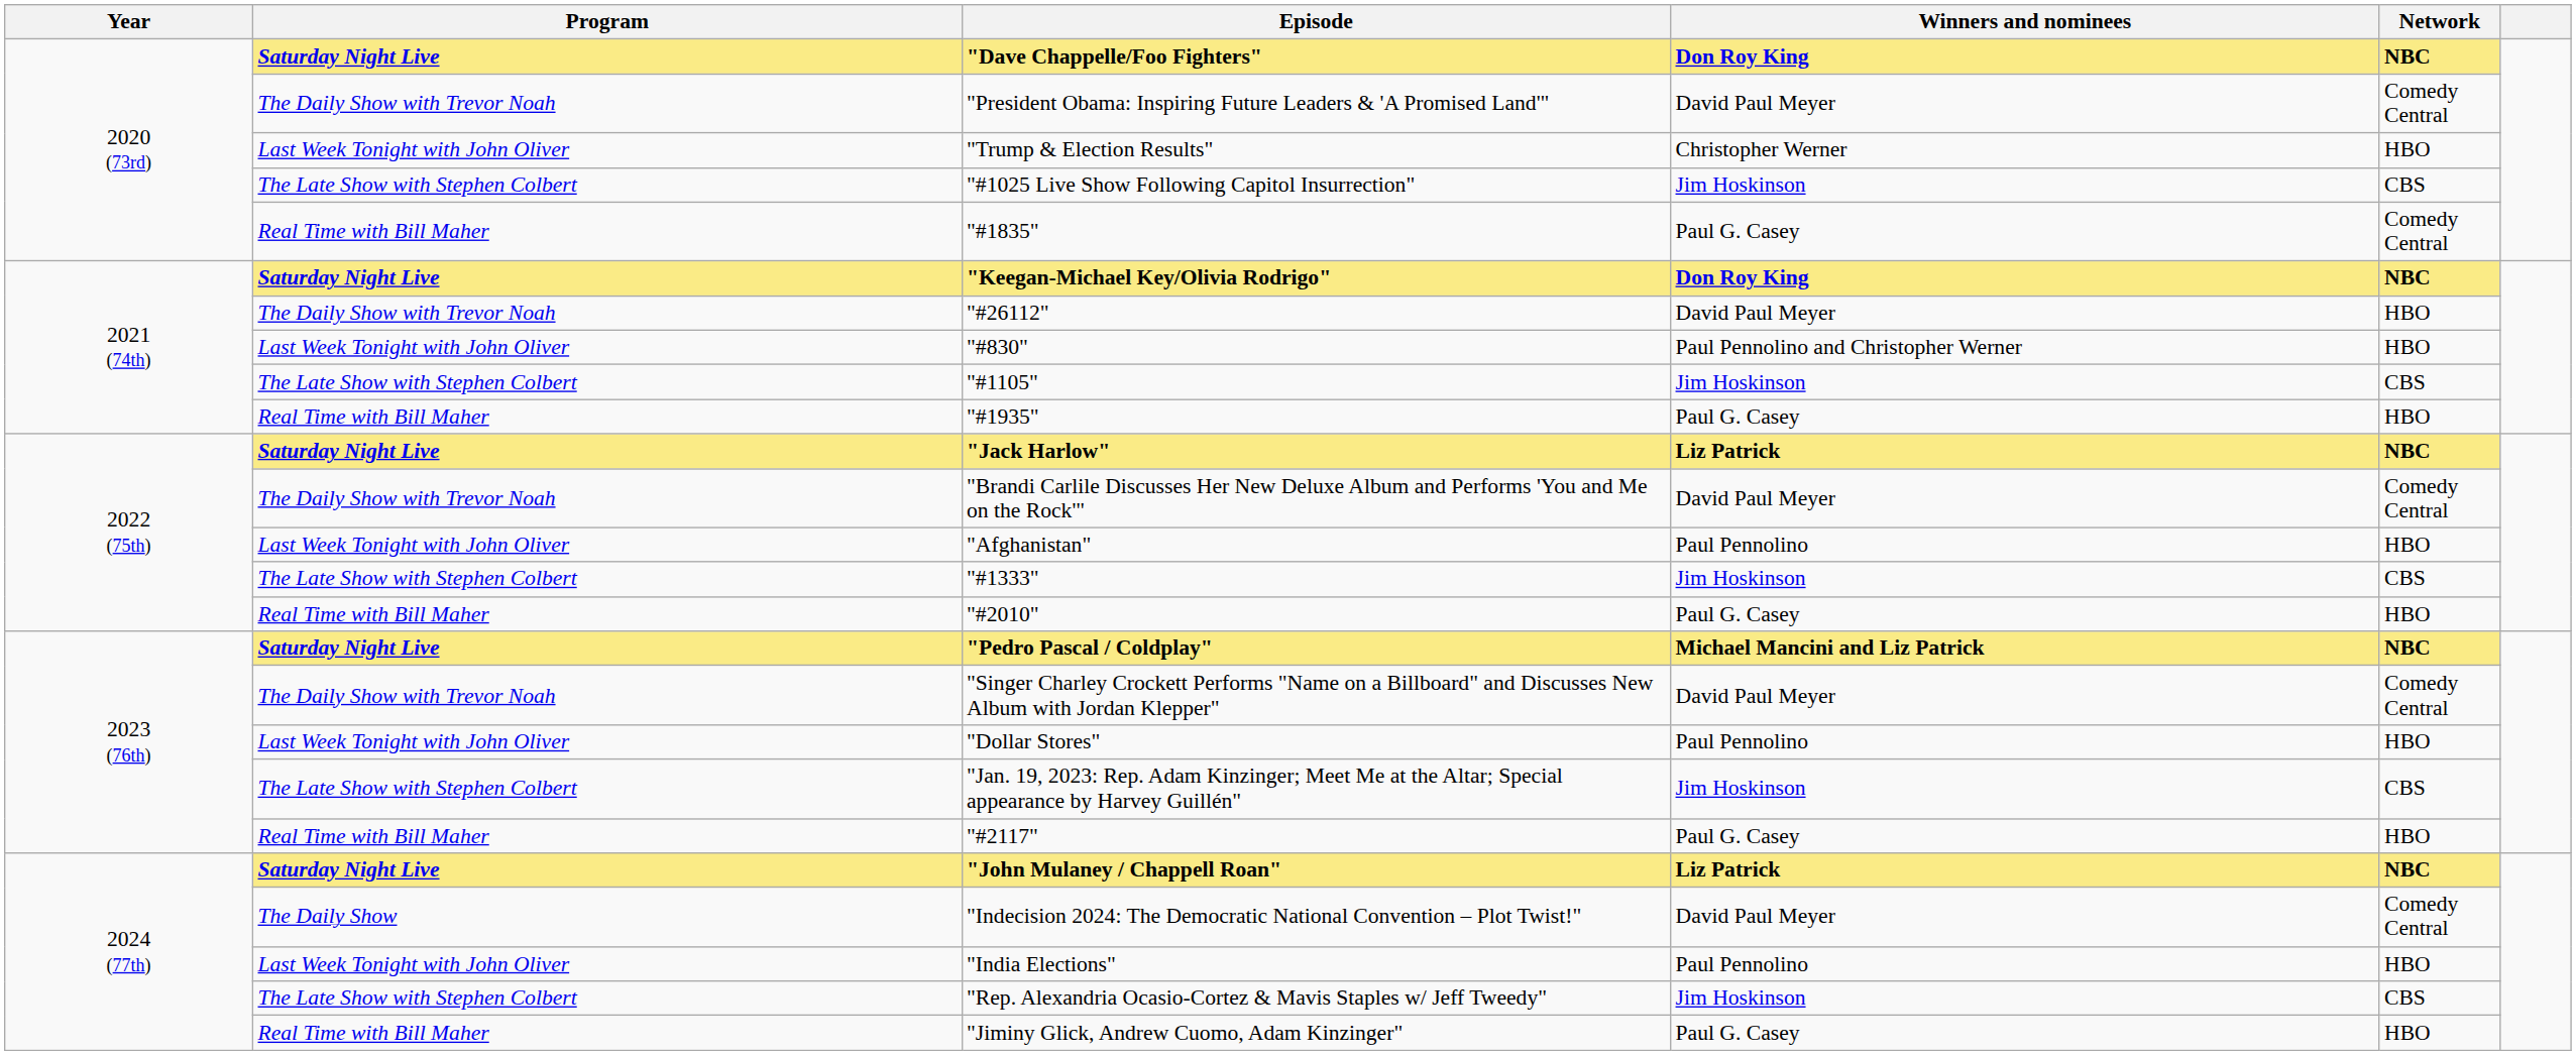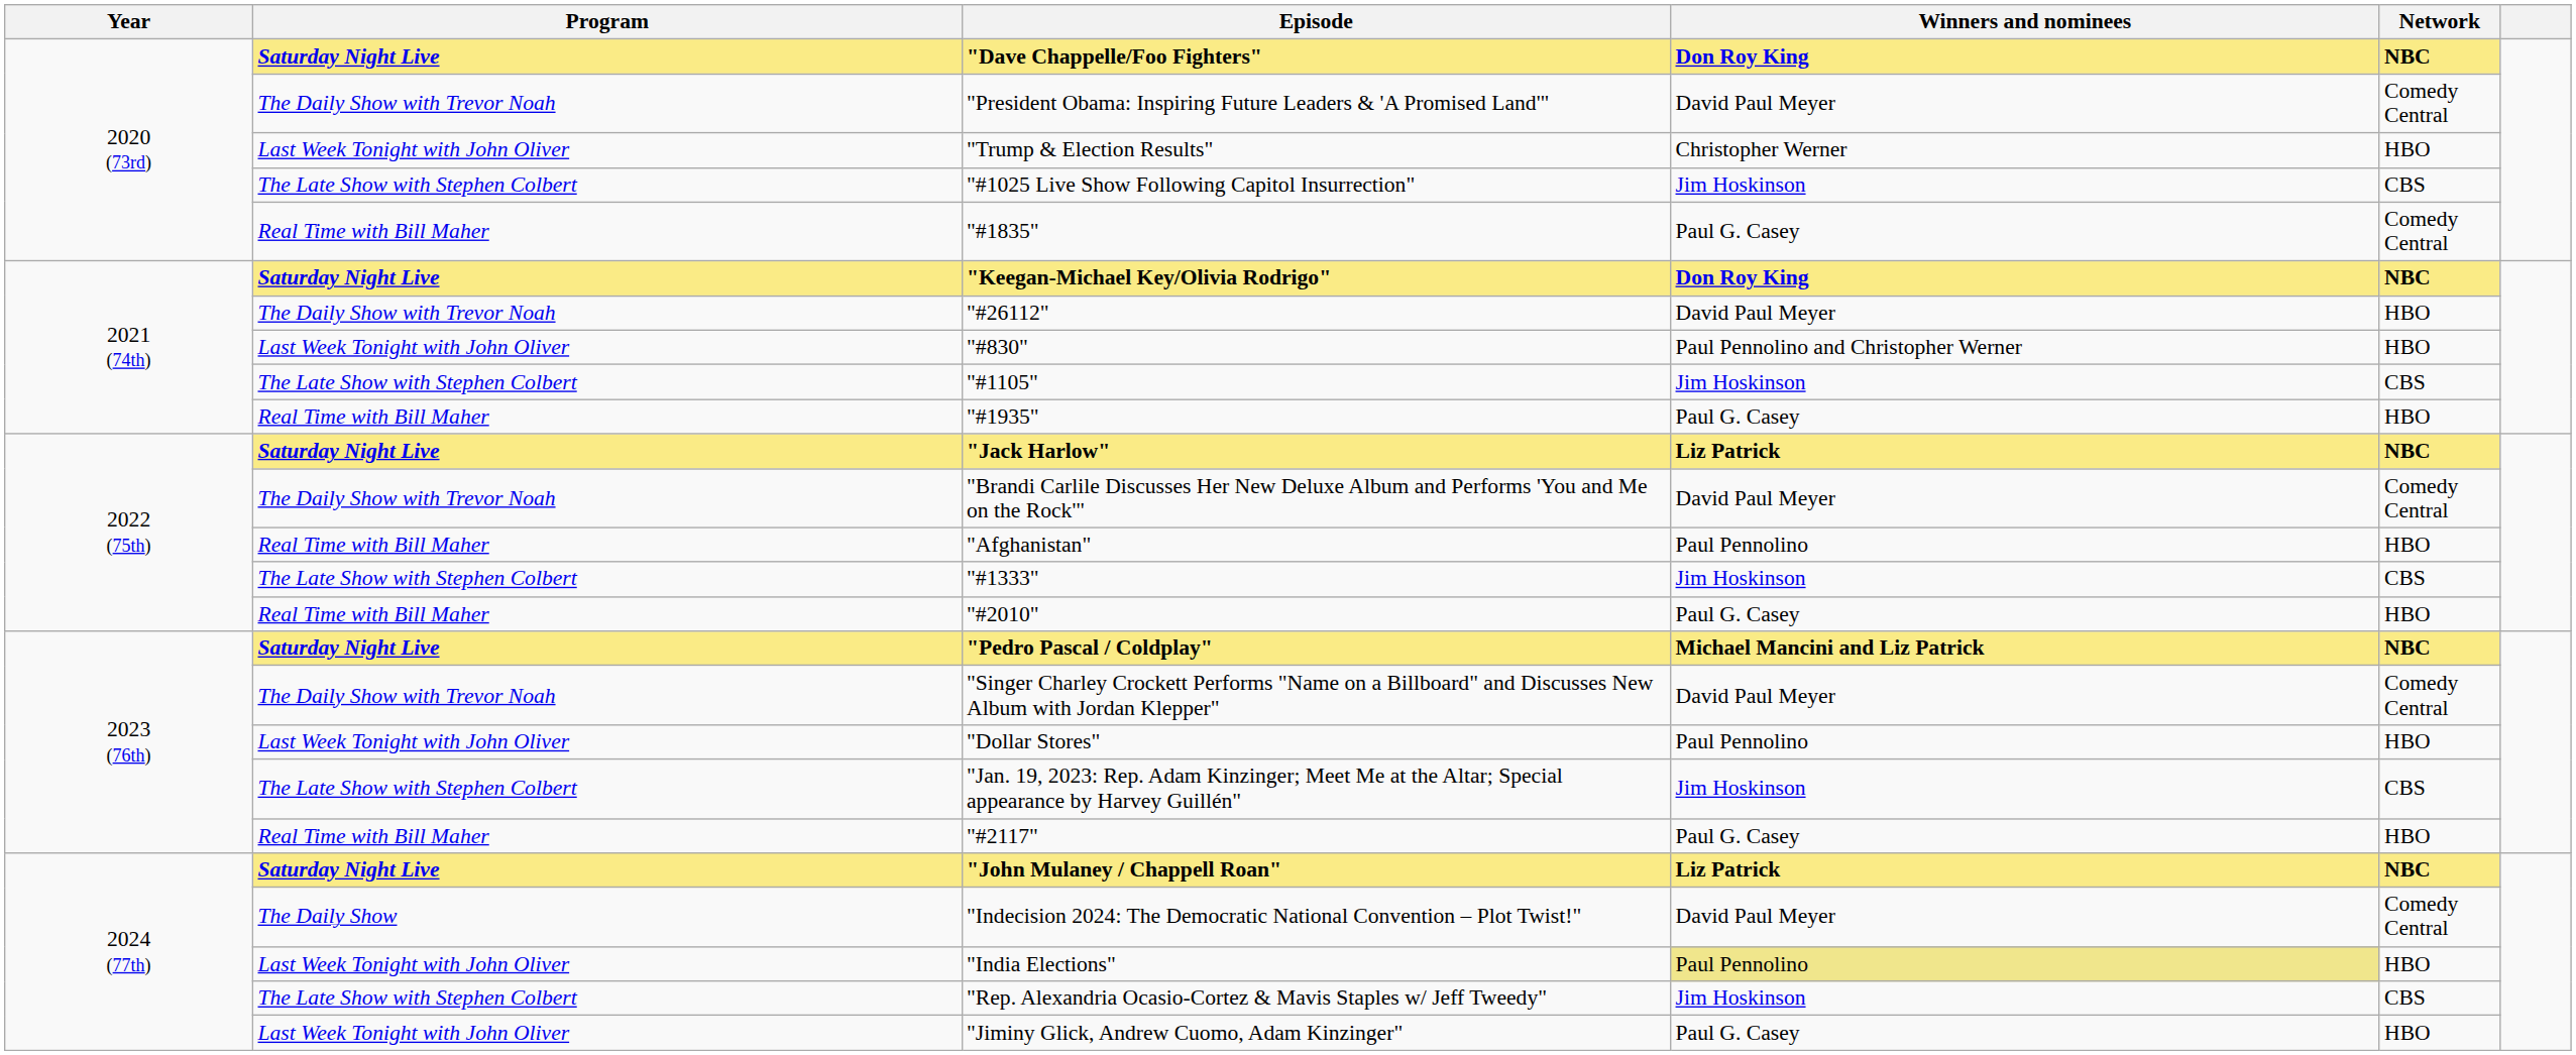 <table class="wikitable" width="95%" cellpadding="5">
 <tr>
 <th width="7%">Year</th>
 <th width="20%">Program</th>
 <th width="20%">Episode</th>
 <th width="20%">Winners and nominees</th>
 <th width="3%">Network</th>
 <th width="2%"></th>
 </tr>
 <tr>
 <td rowspan="5" style="text-align:center;">2020<br><small>(<a href='#'>73rd</a>)</small></td>
 <td style="background:#FAEB86;"><strong><em><a href='#'>Saturday Night Live</a></em></strong></td>
 <td style="background:#FAEB86;"><strong>"Dave Chappelle/Foo Fighters"</strong></td>
 <td style="background:#FAEB86;"><strong><a href='#'>Don Roy King</a></strong></td>
 <td style="background:#FAEB86;"><strong>NBC</strong></td>
 <td rowspan="5" style="text-align:center;"></td>
 </tr>
 <tr>
 <td><em><a href='#'>The Daily Show with Trevor Noah</a></em></td>
 <td>"President Obama: Inspiring Future Leaders & 'A Promised Land'"</td>
 <td>David Paul Meyer</td>
 <td>Comedy Central</td>
 </tr>
 <tr>
 <td><em><a href='#'>Last Week Tonight with John Oliver</a></em></td>
 <td>"Trump & Election Results"</td>
 <td>Christopher Werner</td>
 <td>HBO</td>
 </tr>
 <tr>
 <td><em><a href='#'>The Late Show with Stephen Colbert</a></em></td>
 <td>"#1025 Live Show Following Capitol Insurrection"</td>
 <td><a href='#'>Jim Hoskinson</a></td>
 <td>CBS</td>
 </tr>
 <tr>
 <td><em><a href='#'>Real Time with Bill Maher</a></em></td>
 <td>"#1835"</td>
 <td>Paul G. Casey</td>
 <td>Comedy Central</td>
 </tr>
 <tr>
 <td rowspan="5" style="text-align:center;">2021<br><small>(<a href='#'>74th</a>)</small></td>
 <td style="background:#FAEB86;"><strong><em><a href='#'>Saturday Night Live</a></em></strong></td>
 <td style="background:#FAEB86;"><strong> "Keegan-Michael Key/Olivia Rodrigo"</strong></td>
 <td style="background:#FAEB86;"><strong><a href='#'>Don Roy King</a></strong></td>
 <td style="background:#FAEB86;"><strong>NBC</strong></td>
 <td rowspan="5" style="text-align:center;"></td>
 </tr>
 <tr>
 <td><em><a href='#'>The Daily Show with Trevor Noah</a></em></td>
 <td>"#26112"</td>
 <td>David Paul Meyer</td>
 <td>HBO</td>
 </tr>
 <tr>
 <td><em><a href='#'>Last Week Tonight with John Oliver</a></em></td>
 <td>"#830"</td>
 <td>Paul Pennolino and Christopher Werner</td>
 <td>HBO</td>
 </tr>
 <tr>
 <td><em><a href='#'>The Late Show with Stephen Colbert</a></em></td>
 <td>"#1105"</td>
 <td><a href='#'>Jim Hoskinson</a></td>
 <td>CBS</td>
 </tr>
 <tr>
 <td><em><a href='#'>Real Time with Bill Maher</a></em></td>
 <td>"#1935"</td>
 <td>Paul G. Casey</td>
 <td>HBO</td>
 </tr>
 <tr>
 <td rowspan="5" style="text-align:center;">2022<br><small>(<a href='#'>75th</a>)</small></td>
 <td style="background:#FAEB86;"><strong><em><a href='#'>Saturday Night Live</a></em></strong></td>
 <td style="background:#FAEB86;"><strong>"Jack Harlow"</strong></td>
 <td style="background:#FAEB86;"><strong>Liz Patrick</strong></td>
 <td style="background:#FAEB86;"><strong>NBC</strong></td>
 <td rowspan="5" style="text-align:center;"></td>
 </tr>
 <tr>
 <td><em><a href='#'>The Daily Show with Trevor Noah</a></em></td>
 <td>"Brandi Carlile Discusses Her New Deluxe Album and Performs 'You and Me on the Rock'"</td>
 <td>David Paul Meyer</td>
 <td>Comedy Central</td>
 </tr>
 <tr>
-<td><em><a href='#'>Last Week Tonight with John Oliver</a></em></td>
+<td><em><a href='#'>Real Time with Bill Maher</a></em></td>
 <td>"Afghanistan"</td>
 <td>Paul Pennolino</td>
 <td>HBO</td>
 </tr>
 <tr>
 <td><em><a href='#'>The Late Show with Stephen Colbert</a></em></td>
 <td>"#1333"</td>
 <td><a href='#'>Jim Hoskinson</a></td>
 <td>CBS</td>
 </tr>
 <tr>
 <td><em><a href='#'>Real Time with Bill Maher</a></em></td>
 <td>"#2010"</td>
 <td>Paul G. Casey</td>
 <td>HBO</td>
 </tr>
 <tr>
 <td rowspan="5" style="text-align:center;">2023<br><small>(<a href='#'>76th</a>)</small></td>
 <td style="background:#FAEB86;"><strong><em><a href='#'>Saturday Night Live</a></em></strong></td>
 <td style="background:#FAEB86;"><strong>"Pedro Pascal / Coldplay"</strong></td>
 <td style="background:#FAEB86;"><strong>Michael Mancini and Liz Patrick</strong></td>
 <td style="background:#FAEB86;"><strong>NBC</strong></td>
 <td rowspan="5" style="text-align:center;"></td>
 </tr>
 <tr>
 <td><em><a href='#'>The Daily Show with Trevor Noah</a></em></td>
 <td>"Singer Charley Crockett Performs "Name on a Billboard" and Discusses New Album with Jordan Klepper"</td>
 <td>David Paul Meyer</td>
 <td>Comedy Central</td>
 </tr>
 <tr>
 <td><em><a href='#'>Last Week Tonight with John Oliver</a></em></td>
 <td>"Dollar Stores"</td>
 <td>Paul Pennolino</td>
 <td>HBO</td>
 </tr>
 <tr>
 <td><em><a href='#'>The Late Show with Stephen Colbert</a></em></td>
 <td>"Jan. 19, 2023: Rep. Adam Kinzinger; Meet Me at the Altar; Special appearance by Harvey Guillén"</td>
 <td><a href='#'>Jim Hoskinson</a></td>
 <td>CBS</td>
 </tr>
 <tr>
 <td><em><a href='#'>Real Time with Bill Maher</a></em></td>
 <td>"#2117"</td>
 <td>Paul G. Casey</td>
 <td>HBO</td>
 </tr>
 <tr>
 <td rowspan="5" style="text-align:center;">2024<br><small>(<a href='#'>77th</a>)</small></td>
 <td style="background:#FAEB86;"><strong><em><a href='#'>Saturday Night Live</a></em></strong></td>
 <td style="background:#FAEB86;"><strong>"John Mulaney / Chappell Roan"</strong></td>
 <td style="background:#FAEB86;"><strong>Liz Patrick</strong></td>
 <td style="background:#FAEB86;"><strong>NBC</strong></td>
 <td rowspan="5" style="text-align:center;"></td>
 </tr>
 <tr>
 <td><em><a href='#'>The Daily Show</a></em></td>
 <td>"Indecision 2024: The Democratic National Convention – Plot Twist!"</td>
 <td>David Paul Meyer</td>
 <td>Comedy Central</td>
 </tr>
 <tr>
 <td><em><a href='#'>Last Week Tonight with John Oliver</a></em></td>
 <td>"India Elections"</td>
-<td>Paul Pennolino</td>
+<td style="background: khaki;">Paul Pennolino</td>
 <td>HBO</td>
 </tr>
 <tr>
 <td><em><a href='#'>The Late Show with Stephen Colbert</a></em></td>
 <td>"Rep. Alexandria Ocasio‑Cortez & Mavis Staples w/ Jeff Tweedy"</td>
 <td><a href='#'>Jim Hoskinson</a></td>
 <td>CBS</td>
 </tr>
 <tr>
-<td><em><a href='#'>Real Time with Bill Maher</a></em></td>
+<td><em><a href='#'>Last Week Tonight with John Oliver</a></em></td>
 <td>"Jiminy Glick, Andrew Cuomo, Adam Kinzinger"</td>
 <td>Paul G. Casey</td>
 <td>HBO</td>
 </tr>
 </table>
